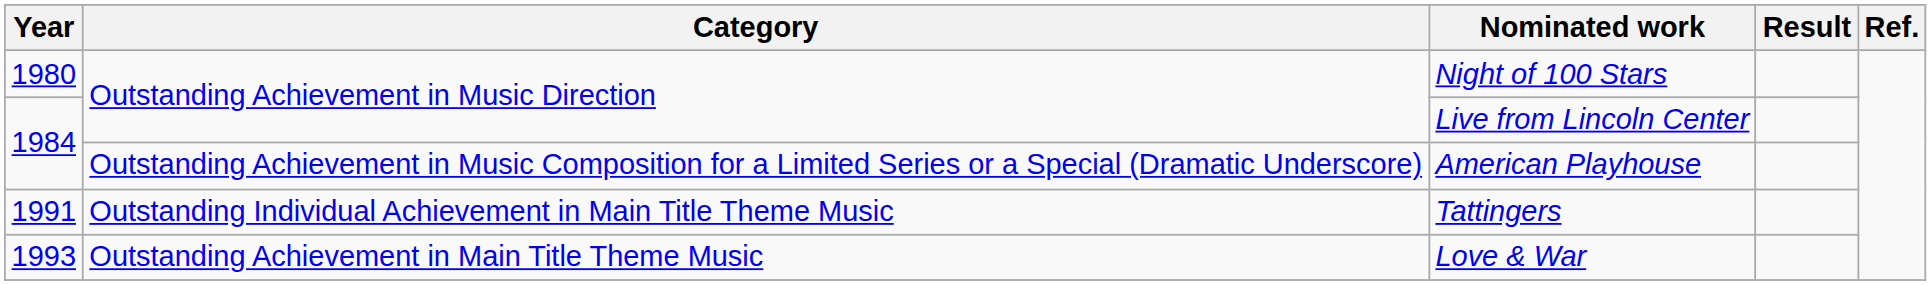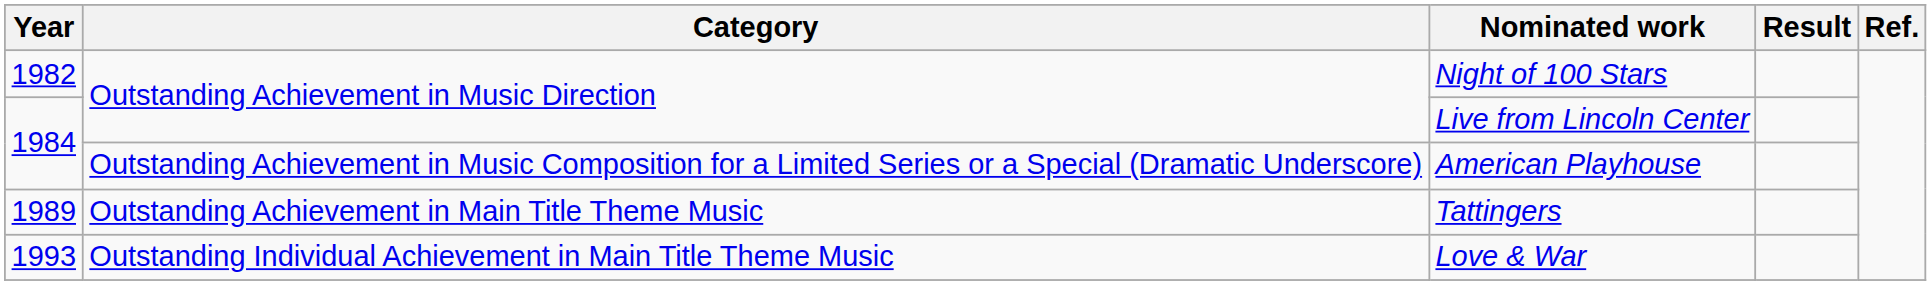 <table class="wikitable">
 <tr>
 <th>Year</th>
 <th>Category</th>
 <th>Nominated work</th>
 <th>Result</th>
 <th>Ref.</th>
 </tr>
 <tr>
-<td><a href='#'>1980</a></td>
+<td><a href='#'>1982</a></td>
 <td rowspan="2"><a href='#'>Outstanding Achievement in Music Direction</a></td>
 <td><em><a href='#'>Night of 100 Stars</a></em></td>
 <td></td>
 <td align="center" rowspan="5"></td>
 </tr>
 <tr>
 <td rowspan="2"><a href='#'>1984</a></td>
 <td><em><a href='#'>Live from Lincoln Center</a></em> </td>
 <td></td>
 </tr>
 <tr>
 <td><a href='#'>Outstanding Achievement in Music Composition for a Limited Series or a Special (Dramatic Underscore)</a></td>
 <td><em><a href='#'>American Playhouse</a></em> </td>
 <td></td>
 </tr>
 <tr>
-<td><a href='#'>1991</a></td>
-<td><a href='#'>Outstanding Individual Achievement in Main Title Theme Music</a></td>
+<td><a href='#'>1989</a></td>
+<td><a href='#'>Outstanding Achievement in Main Title Theme Music</a></td>
 <td><em><a href='#'>Tattingers</a></em></td>
 <td></td>
 </tr>
 <tr>
 <td><a href='#'>1993</a></td>
-<td><a href='#'>Outstanding Achievement in Main Title Theme Music</a></td>
+<td><a href='#'>Outstanding Individual Achievement in Main Title Theme Music</a></td>
 <td><em><a href='#'>Love & War</a></em></td>
 <td></td>
 </tr>
 </table>
